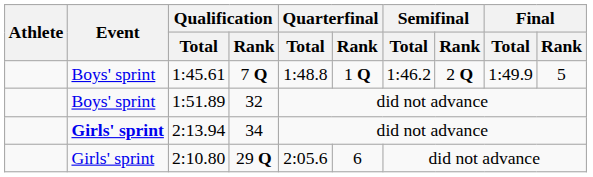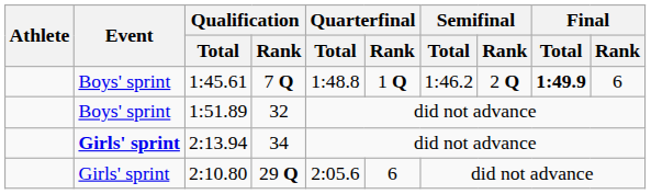 <table class="wikitable">
 <tr>
 <th rowspan="2">Athlete</th>
 <th rowspan="2">Event</th>
 <th colspan="2">Qualification</th>
 <th colspan="2">Quarterfinal</th>
 <th colspan="2">Semifinal</th>
 <th colspan="2">Final</th>
 </tr>
 <tr>
 <th>Total</th>
 <th>Rank</th>
 <th>Total</th>
 <th>Rank</th>
 <th>Total</th>
 <th>Rank</th>
 <th>Total</th>
 <th>Rank</th>
 </tr>
 <tr>
 <td></td>
 <td><a href='#'>Boys' sprint</a></td>
 <td align="center">1:45.61</td>
 <td align="center">7 <strong>Q</strong></td>
 <td align="center">1:48.8</td>
 <td align="center">1 <strong>Q</strong></td>
 <td align="center">1:46.2</td>
 <td align="center">2 <strong>Q</strong></td>
-<td align="center">1:49.9</td>
-<td align="center">5</td>
+<td align="center"><strong>1:49.9</strong></td>
+<td align="center">6</td>
 </tr>
 <tr>
 <td></td>
 <td><a href='#'>Boys' sprint</a></td>
 <td align="center">1:51.89</td>
 <td align="center">32</td>
 <td align="center" colspan=6>did not advance</td>
 </tr>
 <tr>
 <td></td>
 <td><strong><a href='#'>Girls' sprint</a></strong></td>
 <td align="center">2:13.94</td>
 <td align="center">34</td>
 <td align="center" colspan=6>did not advance</td>
 </tr>
 <tr>
 <td></td>
 <td><a href='#'>Girls' sprint</a></td>
 <td align="center">2:10.80</td>
 <td align="center">29 <strong>Q</strong></td>
 <td align="center">2:05.6</td>
 <td align="center">6</td>
 <td align="center" colspan=4>did not advance</td>
 </tr>
 </table>
